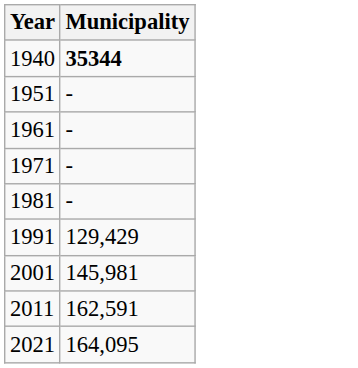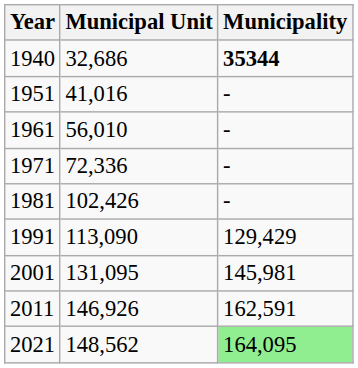 <table class=wikitable>
 <tr>
 <th>Year</th>
+<th>Municipal Unit</th>
 <th>Municipality</th>
 </tr>
 <tr>
 <td>1940</td>
+<td>32,686</td>
 <td><strong>35344</strong></td>
 </tr>
 <tr>
 <td>1951</td>
+<td>41,016</td>
 <td>-</td>
 </tr>
 <tr>
 <td>1961</td>
+<td>56,010</td>
 <td>-</td>
 </tr>
 <tr>
 <td>1971</td>
+<td>72,336</td>
 <td>-</td>
 </tr>
 <tr>
 <td>1981</td>
+<td>102,426</td>
 <td>-</td>
 </tr>
 <tr>
 <td>1991</td>
+<td>113,090</td>
 <td>129,429</td>
 </tr>
 <tr>
 <td>2001</td>
+<td>131,095</td>
 <td>145,981</td>
 </tr>
 <tr>
 <td>2011</td>
+<td>146,926</td>
 <td>162,591</td>
 </tr>
 <tr>
 <td>2021</td>
-<td>164,095</td>
+<td>148,562</td>
+<td style="background: lightgreen;">164,095</td>
 </tr>
 </table>
